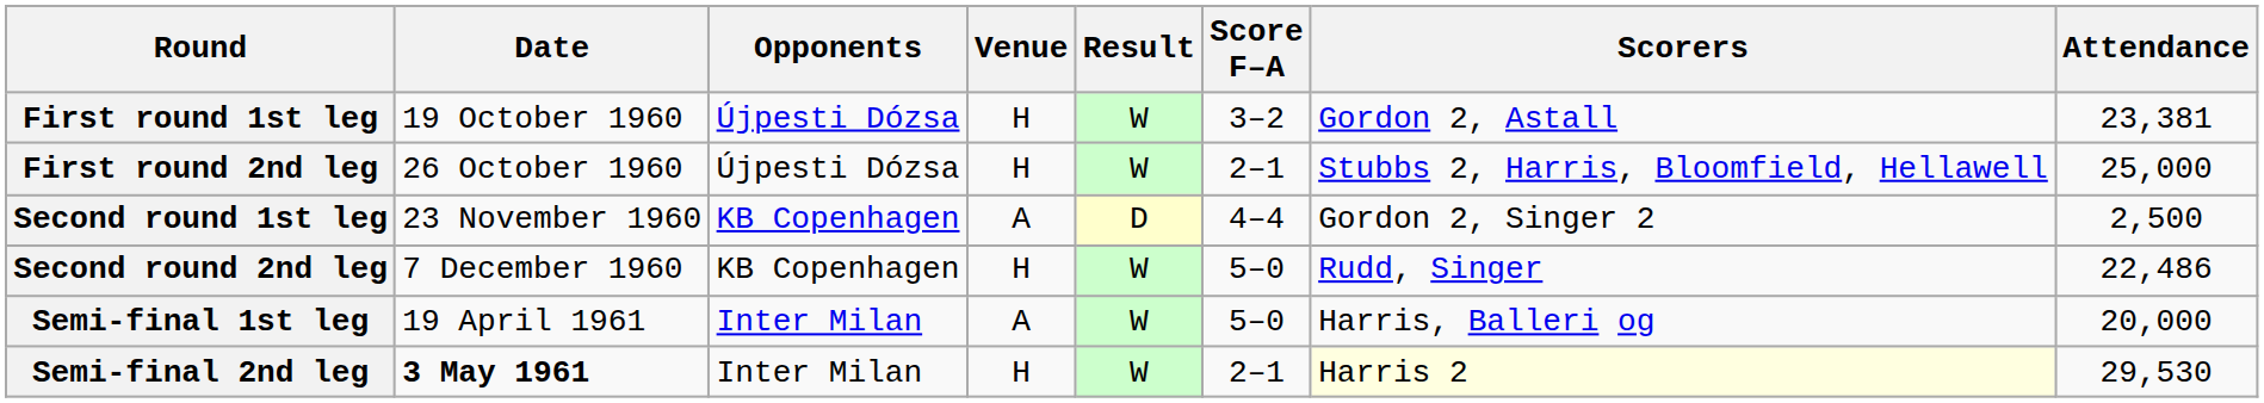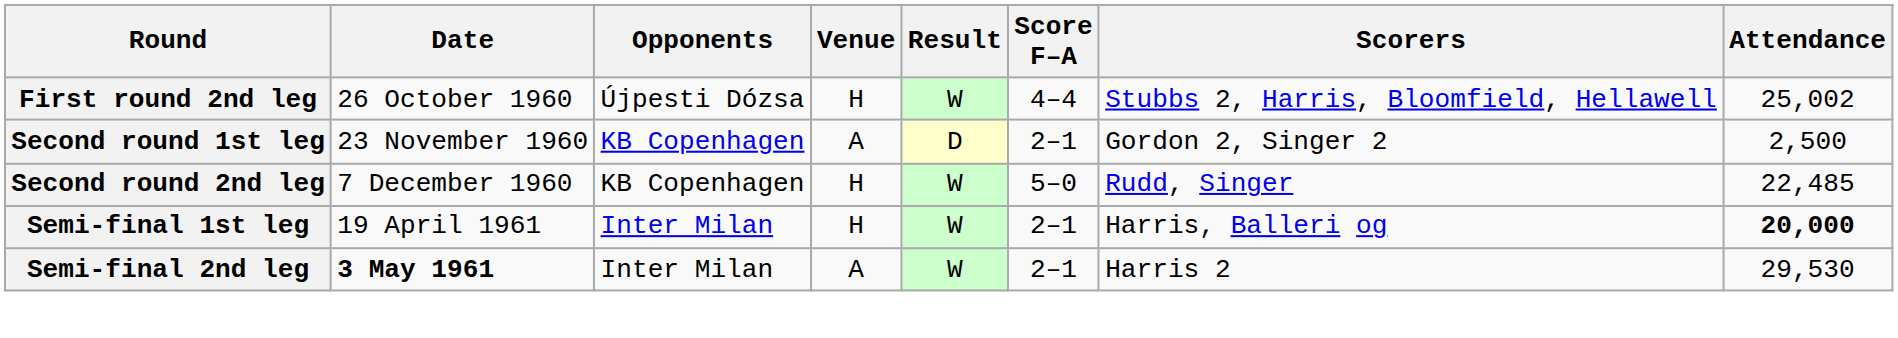 <table class="wikitable plainrowheaders" style="text-align:center">
 <tr>
 <th scope="col">Round</th>
 <th scope="col">Date</th>
 <th scope="col">Opponents</th>
 <th scope="col">Venue</th>
 <th scope="col">Result</th>
 <th scope="col">Score<br>F–A</th>
 <th scope="col">Scorers</th>
 <th scope="col">Attendance</th>
 </tr>
 <tr>
-<th scope="row">First round 1st leg</th>
-<td align="left">19 October 1960</td>
-<td align="left"><a href='#'>Újpesti Dózsa</a></td>
-<td>H</td>
-<td style=background:#cfc>W</td>
-<td>3–2</td>
-<td align="left"><a href='#'>Gordon</a> 2, <a href='#'>Astall</a></td>
-<td>23,381</td>
-</tr>
-<tr>
 <th scope="row">First round 2nd leg</th>
 <td align="left">26 October 1960</td>
 <td align="left">Újpesti Dózsa</td>
 <td>H</td>
 <td style=background:#cfc>W</td>
-<td>2–1</td>
+<td>4–4</td>
 <td align="left"><a href='#'>Stubbs</a> 2, <a href='#'>Harris</a>, <a href='#'>Bloomfield</a>, <a href='#'>Hellawell</a></td>
-<td>25,000</td>
+<td>25,002</td>
 </tr>
 <tr>
 <th scope="row">Second round 1st leg</th>
 <td align="left">23 November 1960</td>
 <td align="left"><a href='#'>KB Copenhagen</a></td>
 <td>A</td>
 <td style=background:#ffc>D</td>
-<td>4–4</td>
+<td>2–1</td>
 <td align="left">Gordon 2, Singer 2</td>
 <td>2,500</td>
 </tr>
 <tr>
 <th scope="row">Second round 2nd leg</th>
 <td align="left">7 December 1960</td>
 <td align="left">KB Copenhagen</td>
 <td>H</td>
 <td style=background:#cfc>W</td>
 <td>5–0</td>
 <td align="left"><a href='#'>Rudd</a>, <a href='#'>Singer</a></td>
-<td>22,486</td>
+<td>22,485</td>
 </tr>
 <tr>
 <th scope="row">Semi-final 1st leg</th>
 <td align="left">19 April 1961</td>
 <td align="left"><a href='#'>Inter Milan</a></td>
-<td>A</td>
+<td>H</td>
 <td style=background:#cfc>W</td>
-<td>5–0</td>
+<td>2–1</td>
 <td align="left">Harris, <a href='#'>Balleri</a> <a href='#'>og</a></td>
-<td>20,000</td>
+<td><strong>20,000</strong></td>
 </tr>
 <tr>
 <th scope="row">Semi-final 2nd leg</th>
 <td align="left"><strong>3 May 1961</strong></td>
 <td align="left">Inter Milan</td>
-<td>H</td>
+<td>A</td>
 <td style=background:#cfc>W</td>
 <td>2–1</td>
-<td align="left" style="background: lightyellow;">Harris 2</td>
+<td align="left">Harris 2</td>
 <td>29,530</td>
 </tr>
 </table>
